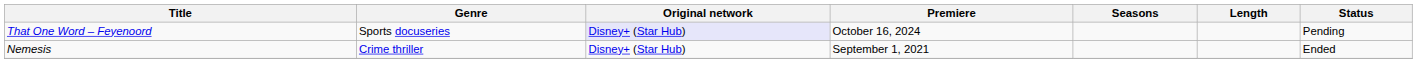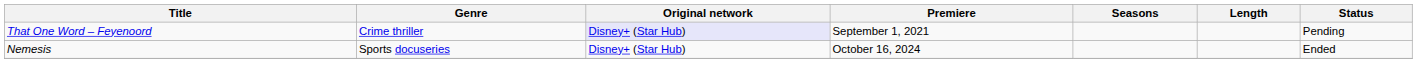 <table class="wikitable sortable" style="width:100%;">
 <tr>
 <th scope="col" style="width:25%;">Title</th>
 <th>Genre</th>
 <th>Original network</th>
 <th>Premiere</th>
 <th>Seasons</th>
 <th>Length</th>
 <th>Status</th>
 </tr>
 <tr>
 <td><em><a href='#'>That One Word – Feyenoord</a></em></td>
-<td>Sports <a href='#'>docuseries</a></td>
+<td><a href='#'>Crime thriller</a></td>
 <td style="background: lavender;"><a href='#'>Disney+</a> (<a href='#'>Star Hub</a>)</td>
-<td>October 16, 2024</td>
+<td>September 1, 2021</td>
 <td></td>
 <td></td>
 <td>Pending</td>
 </tr>
 <tr>
 <td><em>Nemesis</em></td>
-<td><a href='#'>Crime thriller</a></td>
+<td>Sports <a href='#'>docuseries</a></td>
 <td><a href='#'>Disney+</a> (<a href='#'>Star Hub</a>)</td>
-<td>September 1, 2021</td>
+<td>October 16, 2024</td>
 <td></td>
 <td></td>
 <td>Ended</td>
 </tr>
 <tr>
 </tr>
 </table>
